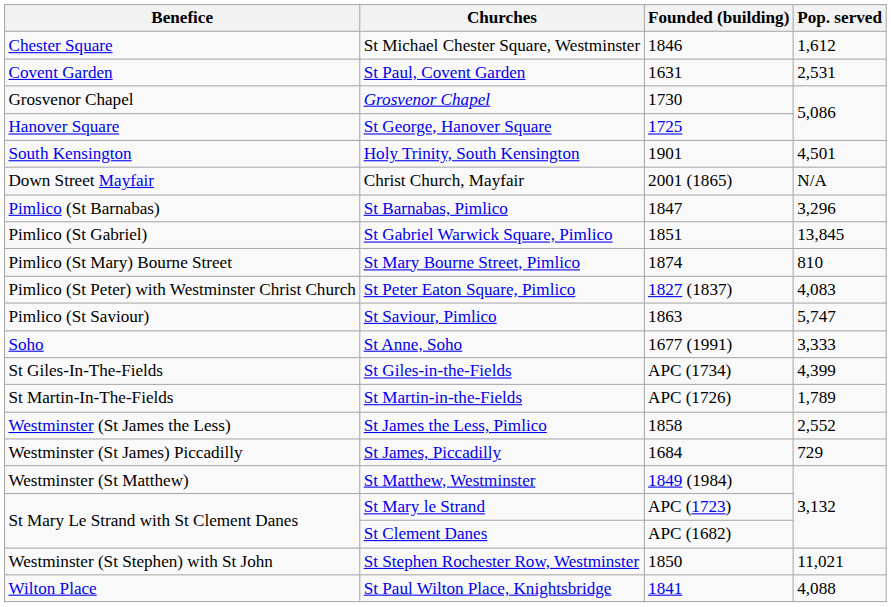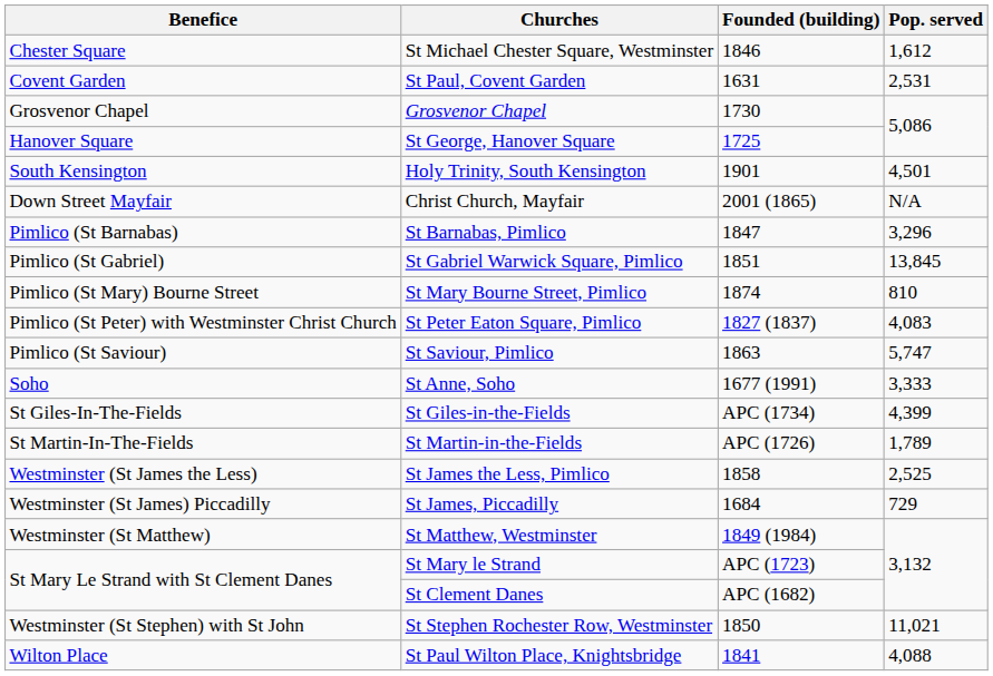 <table class="wikitable">
 <tr>
 <th>Benefice</th>
 <th>Churches</th>
 <th>Founded (building)</th>
 <th>Pop. served</th>
 </tr>
 <tr>
 <td><a href='#'>Chester Square</a></td>
 <td>St Michael Chester Square, Westminster</td>
 <td>1846</td>
 <td>1,612</td>
 </tr>
 <tr>
 <td><a href='#'>Covent Garden</a></td>
 <td><a href='#'>St Paul, Covent Garden</a></td>
 <td>1631</td>
 <td>2,531</td>
 </tr>
 <tr>
 <td>Grosvenor Chapel</td>
 <td><em><a href='#'>Grosvenor Chapel</a></em></td>
 <td>1730</td>
 <td rowspan="2">5,086</td>
 </tr>
 <tr>
 <td><a href='#'>Hanover Square</a></td>
 <td><a href='#'>St George, Hanover Square</a></td>
 <td><a href='#'>1725</a></td>
 </tr>
 <tr>
 <td><a href='#'>South Kensington</a></td>
 <td><a href='#'>Holy Trinity, South Kensington</a></td>
 <td>1901</td>
 <td>4,501</td>
 </tr>
 <tr>
 <td>Down Street <a href='#'>Mayfair</a></td>
 <td>Christ Church, Mayfair</td>
 <td>2001 (1865)</td>
 <td>N/A</td>
 </tr>
 <tr>
 <td><a href='#'>Pimlico</a> (St Barnabas)</td>
 <td><a href='#'>St Barnabas, Pimlico</a></td>
 <td>1847</td>
 <td>3,296</td>
 </tr>
 <tr>
 <td>Pimlico (St Gabriel)</td>
 <td><a href='#'>St Gabriel Warwick Square, Pimlico</a></td>
 <td>1851</td>
 <td>13,845</td>
 </tr>
 <tr>
 <td>Pimlico (St Mary) Bourne Street</td>
 <td><a href='#'>St Mary Bourne Street, Pimlico</a></td>
 <td>1874</td>
 <td>810</td>
 </tr>
 <tr>
 <td>Pimlico (St Peter) with Westminster Christ Church</td>
 <td><a href='#'>St Peter Eaton Square, Pimlico</a></td>
 <td><a href='#'>1827</a> (1837)</td>
 <td>4,083</td>
 </tr>
 <tr>
 <td>Pimlico (St Saviour)</td>
 <td><a href='#'>St Saviour, Pimlico</a></td>
 <td>1863</td>
 <td>5,747</td>
 </tr>
 <tr>
 <td><a href='#'>Soho</a></td>
 <td><a href='#'>St Anne, Soho</a></td>
 <td>1677 (1991)</td>
 <td>3,333</td>
 </tr>
 <tr>
 <td>St Giles-In-The-Fields</td>
 <td><a href='#'>St Giles-in-the-Fields</a></td>
 <td>APC (1734)</td>
 <td>4,399</td>
 </tr>
 <tr>
 <td>St Martin-In-The-Fields</td>
 <td><a href='#'>St Martin-in-the-Fields</a></td>
 <td>APC (1726)</td>
 <td>1,789</td>
 </tr>
 <tr>
 <td><a href='#'>Westminster</a> (St James the Less)</td>
 <td><a href='#'>St James the Less, Pimlico</a></td>
 <td>1858</td>
-<td>2,552</td>
+<td>2,525</td>
 </tr>
 <tr>
 <td>Westminster (St James) Piccadilly</td>
 <td><a href='#'>St James, Piccadilly</a></td>
 <td>1684</td>
 <td>729</td>
 </tr>
 <tr>
 <td>Westminster (St Matthew)</td>
 <td><a href='#'>St Matthew, Westminster</a></td>
 <td><a href='#'>1849</a> (1984)</td>
 <td rowspan="3">3,132</td>
 </tr>
 <tr>
 <td rowspan="2">St Mary Le Strand with St Clement Danes</td>
 <td><a href='#'>St Mary le Strand</a></td>
 <td>APC (<a href='#'>1723</a>)</td>
 </tr>
 <tr>
 <td><a href='#'>St Clement Danes</a></td>
 <td>APC (1682)</td>
 </tr>
 <tr>
 <td>Westminster (St Stephen) with St John</td>
 <td><a href='#'>St Stephen Rochester Row, Westminster</a></td>
 <td>1850</td>
 <td>11,021</td>
 </tr>
 <tr>
 <td><a href='#'>Wilton Place</a></td>
 <td><a href='#'>St Paul Wilton Place, Knightsbridge</a></td>
 <td><a href='#'>1841</a></td>
 <td>4,088</td>
 </tr>
 </table>
